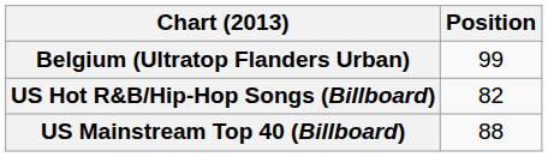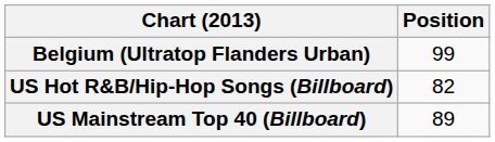 <table class="wikitable plainrowheaders" style="text-align: center;">
 <tr>
 <th>Chart (2013)</th>
 <th>Position</th>
 </tr>
 <tr>
 <th scope="row">Belgium (Ultratop Flanders Urban)</th>
 <td>99</td>
 </tr>
 <tr>
 <th scope="row">US Hot R&B/Hip-Hop Songs (<em>Billboard</em>)</th>
 <td>82</td>
 </tr>
 <tr>
 <th scope="row">US Mainstream Top 40 (<em>Billboard</em>)</th>
-<td>88</td>
+<td>89</td>
 </tr>
 </table>
